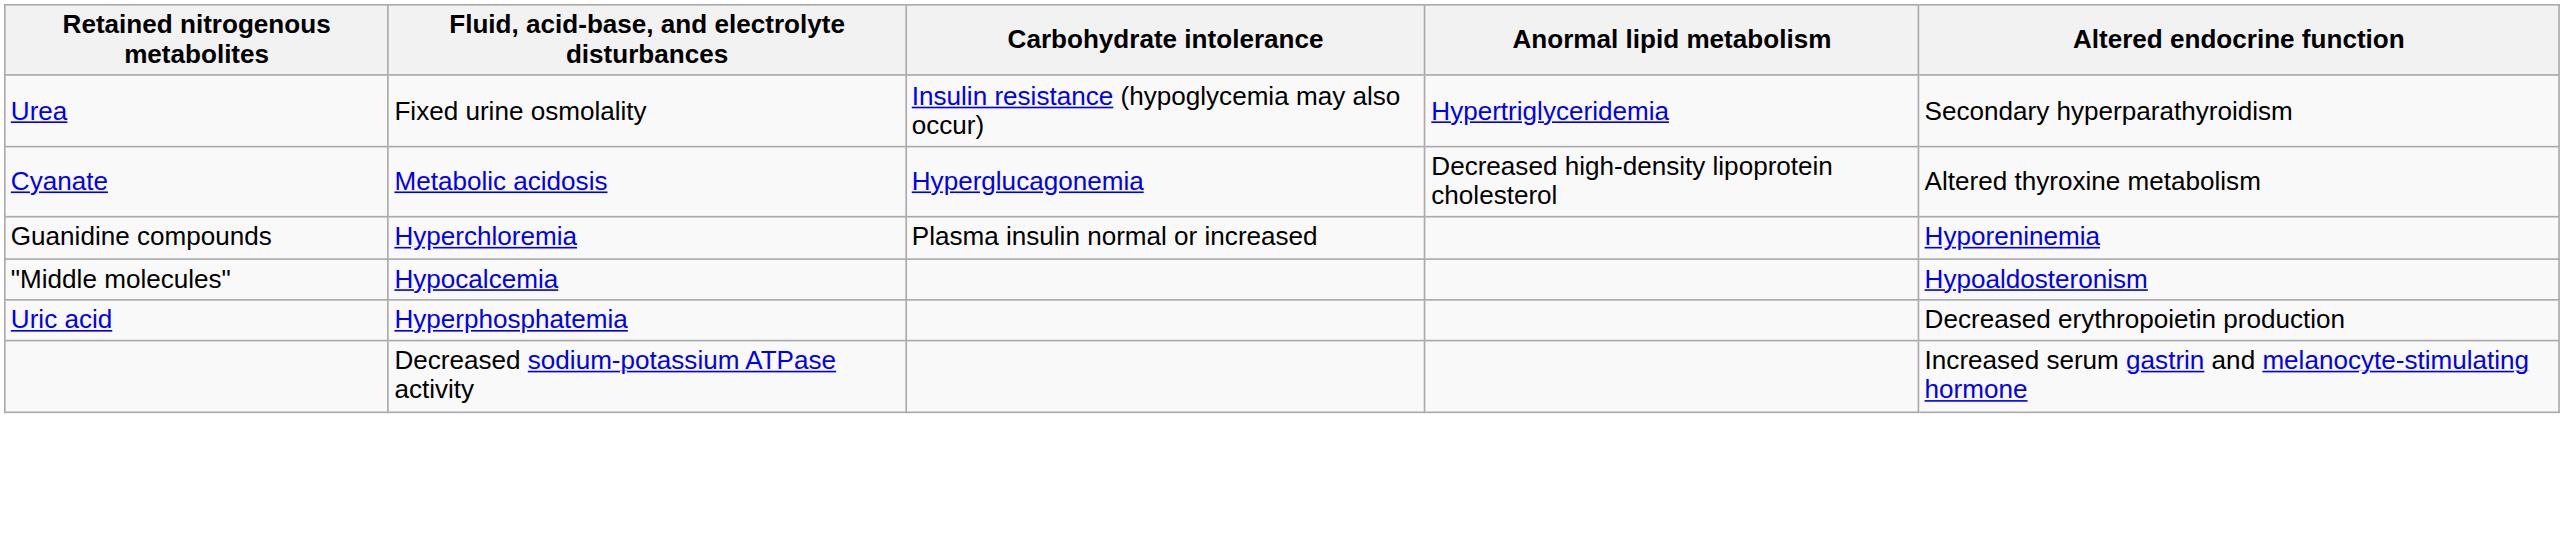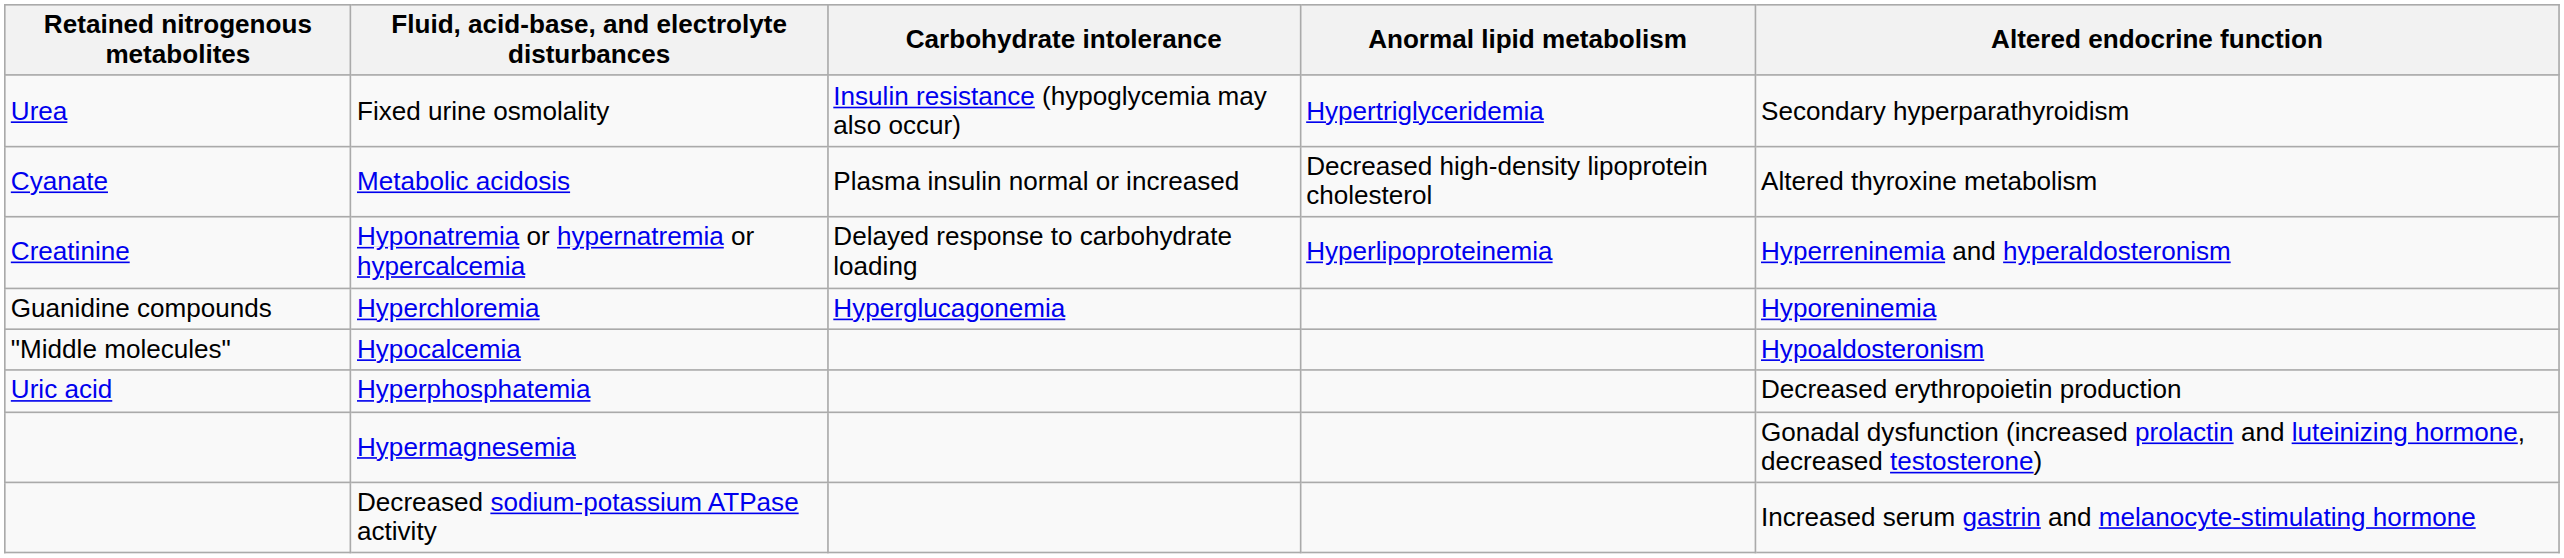 <table class="wikitable">
 <tr>
 <th>Retained nitrogenous metabolites</th>
 <th>Fluid, acid-base, and electrolyte disturbances</th>
 <th>Carbohydrate intolerance</th>
 <th>Anormal lipid metabolism</th>
 <th>Altered endocrine function</th>
 </tr>
 <tr>
 <td><a href='#'>Urea</a></td>
 <td>Fixed urine osmolality</td>
 <td><a href='#'>Insulin resistance</a> (hypoglycemia may also occur)</td>
 <td><a href='#'>Hypertriglyceridemia</a></td>
 <td>Secondary hyperparathyroidism</td>
 </tr>
 <tr>
 <td><a href='#'>Cyanate</a></td>
 <td><a href='#'>Metabolic acidosis</a></td>
-<td><a href='#'>Hyperglucagonemia</a></td>
+<td>Plasma insulin normal or increased</td>
 <td>Decreased high-density lipoprotein cholesterol</td>
 <td>Altered thyroxine metabolism</td>
 </tr>
 <tr>
+<td><a href='#'>Creatinine</a></td>
+<td><a href='#'>Hyponatremia</a> or <a href='#'>hypernatremia</a> or <a href='#'>hypercalcemia</a></td>
+<td>Delayed response to carbohydrate loading</td>
+<td><a href='#'>Hyperlipoproteinemia</a></td>
+<td><a href='#'>Hyperreninemia</a> and <a href='#'>hyperaldosteronism</a></td>
+</tr>
+<tr>
 <td>Guanidine compounds</td>
 <td><a href='#'>Hyperchloremia</a></td>
-<td>Plasma insulin normal or increased</td>
+<td><a href='#'>Hyperglucagonemia</a></td>
 <td></td>
 <td><a href='#'>Hyporeninemia</a></td>
 </tr>
 <tr>
 <td>"Middle molecules"</td>
 <td><a href='#'>Hypocalcemia</a></td>
 <td></td>
 <td></td>
 <td><a href='#'>Hypoaldosteronism</a></td>
 </tr>
 <tr>
 <td><a href='#'>Uric acid</a></td>
 <td><a href='#'>Hyperphosphatemia</a></td>
 <td></td>
 <td></td>
 <td>Decreased erythropoietin production</td>
 </tr>
 <tr>
 <td></td>
+<td><a href='#'>Hypermagnesemia</a></td>
+<td></td>
+<td></td>
+<td>Gonadal dysfunction (increased <a href='#'>prolactin</a> and <a href='#'>luteinizing hormone</a>, decreased <a href='#'>testosterone</a>)</td>
+</tr>
+<tr>
+<td></td>
 <td>Decreased <a href='#'>sodium-potassium ATPase</a> activity</td>
 <td></td>
 <td></td>
 <td>Increased serum <a href='#'>gastrin</a> and <a href='#'>melanocyte-stimulating hormone</a></td>
 </tr>
 </table>
